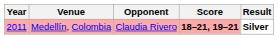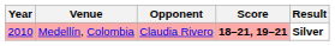 <table class="sortable wikitable" style="font-size: 90%;">
 <tr>
 <th>Year</th>
 <th>Venue</th>
 <th>Opponent</th>
 <th>Score</th>
 <th>Result</th>
 </tr>
 <tr style="background:#FFAAAA">
-<td align="center"><a href='#'>2011</a></td>
+<td align="center"><a href='#'>2010</a></td>
 <td align="left"><a href='#'>Medellín</a>, <a href='#'>Colombia</a></td>
 <td align="left"> <a href='#'>Claudia Rivero</a></td>
 <td align="left"><strong>18–21, 19–21</strong></td>
 <td style="text-align:left; background:white"> <strong>Silver</strong></td>
 </tr>
 </table>
